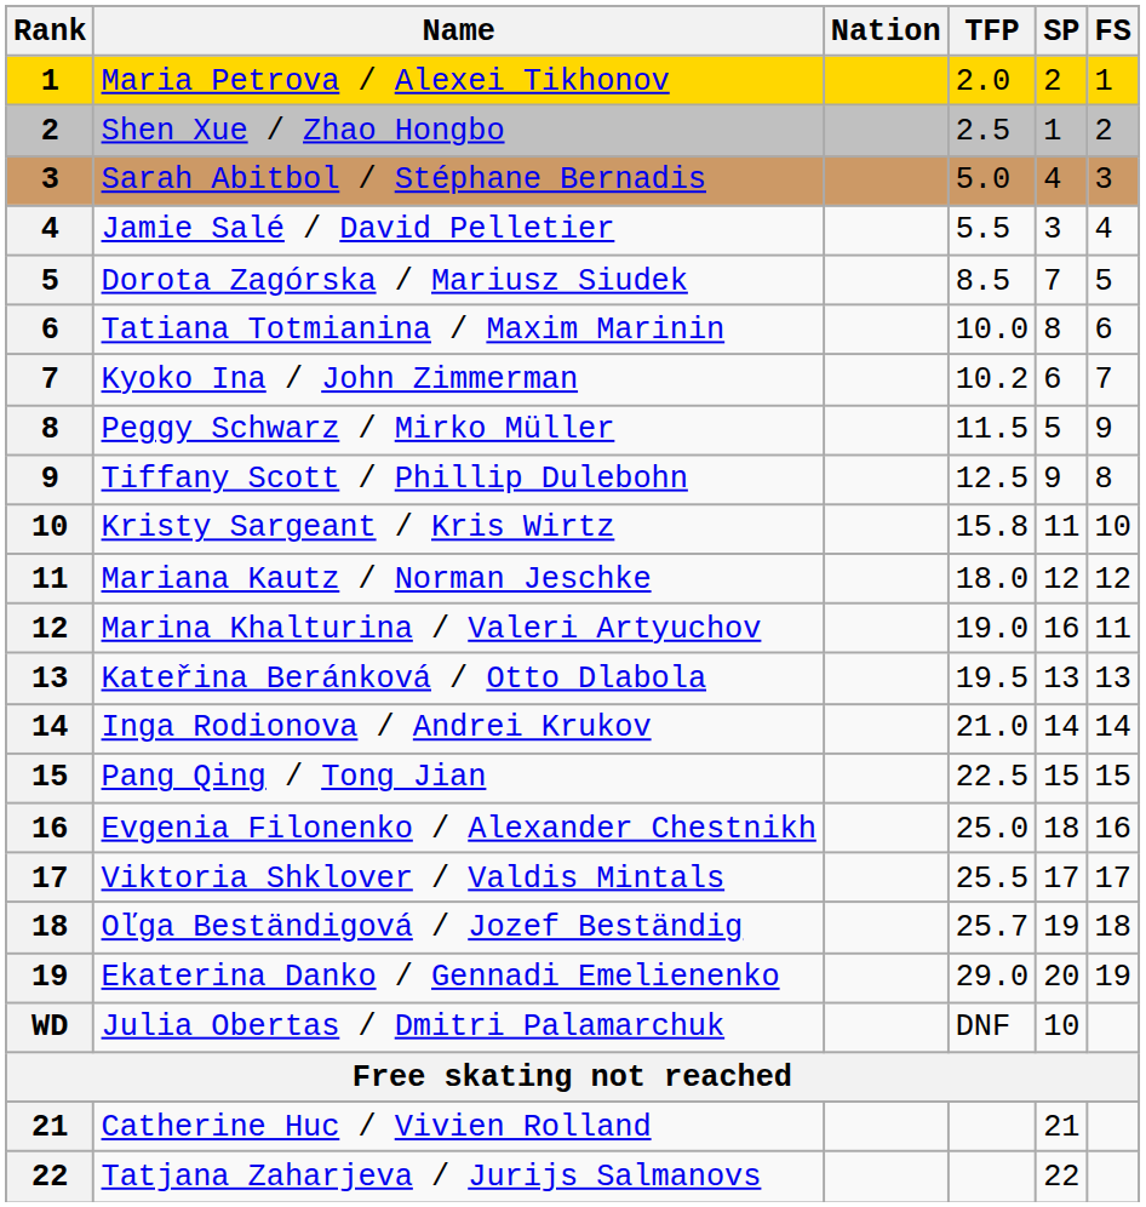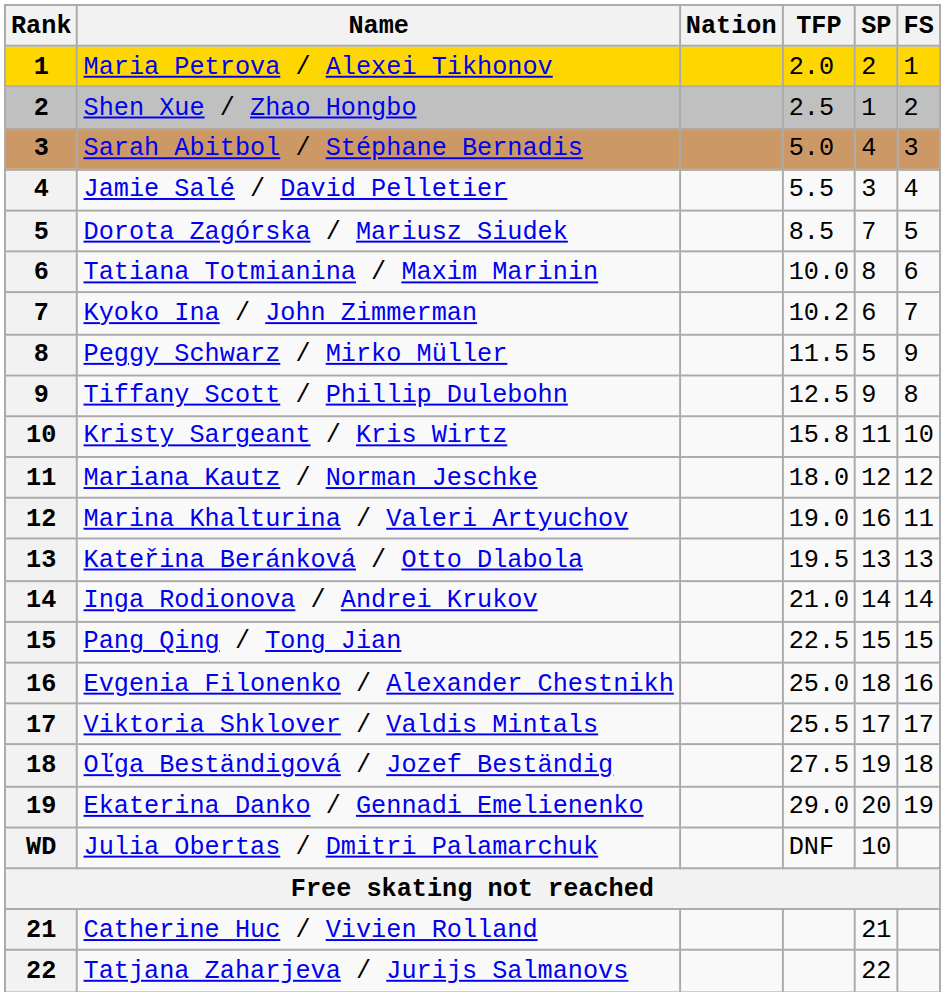 <table class="wikitable">
 <tr>
 <th>Rank</th>
 <th>Name</th>
 <th>Nation</th>
 <th>TFP</th>
 <th>SP</th>
 <th>FS</th>
 </tr>
 <tr bgcolor=gold>
 <td align=center><strong>1</strong></td>
 <td><a href='#'>Maria Petrova</a> / <a href='#'>Alexei Tikhonov</a></td>
 <td></td>
 <td>2.0</td>
 <td>2</td>
 <td>1</td>
 </tr>
 <tr bgcolor=silver>
 <td align=center><strong>2</strong></td>
 <td><a href='#'>Shen Xue</a> / <a href='#'>Zhao Hongbo</a></td>
 <td></td>
 <td>2.5</td>
 <td>1</td>
 <td>2</td>
 </tr>
 <tr bgcolor=cc9966>
 <td align=center><strong>3</strong></td>
 <td><a href='#'>Sarah Abitbol</a> / <a href='#'>Stéphane Bernadis</a></td>
 <td></td>
 <td>5.0</td>
 <td>4</td>
 <td>3</td>
 </tr>
 <tr>
 <th>4</th>
 <td><a href='#'>Jamie Salé</a> / <a href='#'>David Pelletier</a></td>
 <td></td>
 <td>5.5</td>
 <td>3</td>
 <td>4</td>
 </tr>
 <tr>
 <th>5</th>
 <td><a href='#'>Dorota Zagórska</a> / <a href='#'>Mariusz Siudek</a></td>
 <td></td>
 <td>8.5</td>
 <td>7</td>
 <td>5</td>
 </tr>
 <tr>
 <th>6</th>
 <td><a href='#'>Tatiana Totmianina</a> / <a href='#'>Maxim Marinin</a></td>
 <td></td>
 <td>10.0</td>
 <td>8</td>
 <td>6</td>
 </tr>
 <tr>
 <th>7</th>
 <td><a href='#'>Kyoko Ina</a> / <a href='#'>John Zimmerman</a></td>
 <td></td>
 <td>10.2</td>
 <td>6</td>
 <td>7</td>
 </tr>
 <tr>
 <th>8</th>
 <td><a href='#'>Peggy Schwarz</a> / <a href='#'>Mirko Müller</a></td>
 <td></td>
 <td>11.5</td>
 <td>5</td>
 <td>9</td>
 </tr>
 <tr>
 <th>9</th>
 <td><a href='#'>Tiffany Scott</a> / <a href='#'>Phillip Dulebohn</a></td>
 <td></td>
 <td>12.5</td>
 <td>9</td>
 <td>8</td>
 </tr>
 <tr>
 <th>10</th>
 <td><a href='#'>Kristy Sargeant</a> / <a href='#'>Kris Wirtz</a></td>
 <td></td>
 <td>15.8</td>
 <td>11</td>
 <td>10</td>
 </tr>
 <tr>
 <th>11</th>
 <td><a href='#'>Mariana Kautz</a> / <a href='#'>Norman Jeschke</a></td>
 <td></td>
 <td>18.0</td>
 <td>12</td>
 <td>12</td>
 </tr>
 <tr>
 <th>12</th>
 <td><a href='#'>Marina Khalturina</a> / <a href='#'>Valeri Artyuchov</a></td>
 <td></td>
 <td>19.0</td>
 <td>16</td>
 <td>11</td>
 </tr>
 <tr>
 <th>13</th>
 <td><a href='#'>Kateřina Beránková</a> / <a href='#'>Otto Dlabola</a></td>
 <td></td>
 <td>19.5</td>
 <td>13</td>
 <td>13</td>
 </tr>
 <tr>
 <th>14</th>
 <td><a href='#'>Inga Rodionova</a> / <a href='#'>Andrei Krukov</a></td>
 <td></td>
 <td>21.0</td>
 <td>14</td>
 <td>14</td>
 </tr>
 <tr>
 <th>15</th>
 <td><a href='#'>Pang Qing</a> / <a href='#'>Tong Jian</a></td>
 <td></td>
 <td>22.5</td>
 <td>15</td>
 <td>15</td>
 </tr>
 <tr>
 <th>16</th>
 <td><a href='#'>Evgenia Filonenko</a> / <a href='#'>Alexander Chestnikh</a></td>
 <td></td>
 <td>25.0</td>
 <td>18</td>
 <td>16</td>
 </tr>
 <tr>
 <th>17</th>
 <td><a href='#'>Viktoria Shklover</a> / <a href='#'>Valdis Mintals</a></td>
 <td></td>
 <td>25.5</td>
 <td>17</td>
 <td>17</td>
 </tr>
 <tr>
 <th>18</th>
 <td><a href='#'>Oľga Beständigová</a> / <a href='#'>Jozef Beständig</a></td>
 <td></td>
-<td>25.7</td>
+<td>27.5</td>
 <td>19</td>
 <td>18</td>
 </tr>
 <tr>
 <th>19</th>
 <td><a href='#'>Ekaterina Danko</a> / <a href='#'>Gennadi Emelienenko</a></td>
 <td></td>
 <td>29.0</td>
 <td>20</td>
 <td>19</td>
 </tr>
 <tr>
 <th>WD</th>
 <td><a href='#'>Julia Obertas</a> / <a href='#'>Dmitri Palamarchuk</a></td>
 <td></td>
 <td>DNF</td>
 <td>10</td>
 <td></td>
 </tr>
 <tr>
 <th colspan=6>Free skating not reached</th>
 </tr>
 <tr>
 <th>21</th>
 <td><a href='#'>Catherine Huc</a> / <a href='#'>Vivien Rolland</a></td>
 <td></td>
 <td></td>
 <td>21</td>
 <td></td>
 </tr>
 <tr>
 <th>22</th>
 <td><a href='#'>Tatjana Zaharjeva</a> / <a href='#'>Jurijs Salmanovs</a></td>
 <td></td>
 <td></td>
 <td>22</td>
 <td></td>
 </tr>
 </table>
